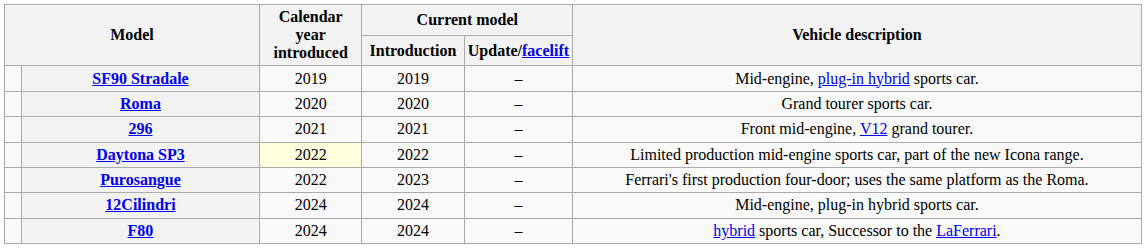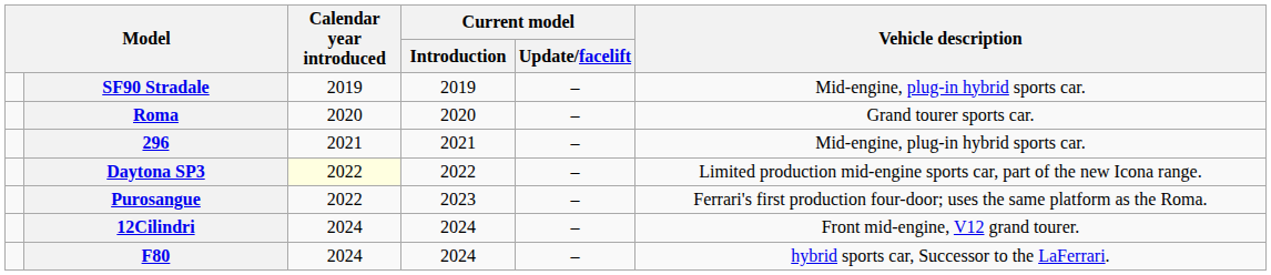 <table class="wikitable" style="text-align: center; width: 90%">
 <tr>
 <th colspan="2" rowspan="2">Model</th>
 <th rowspan="2" width="9%">Calendar year<br>introduced</th>
 <th scope="col" colspan=2>Current model</th>
 <th rowspan="2" width="50%" cellpadding="32px">Vehicle description</th>
 </tr>
 <tr>
 <th width="9%">Introduction</th>
 <th width="9%">Update/<a href='#'>facelift</a></th>
 </tr>
 <tr>
 <td><br></td>
 <th><a href='#'>SF90 Stradale</a></th>
 <td>2019</td>
 <td>2019</td>
 <td>–</td>
 <td>Mid-engine, <a href='#'>plug-in hybrid</a> sports car.</td>
 </tr>
 <tr>
 <td><br></td>
 <th><a href='#'>Roma</a></th>
 <td>2020</td>
 <td>2020</td>
 <td>–</td>
 <td>Grand tourer sports car.</td>
 </tr>
 <tr>
 <td><br></td>
 <th><a href='#'>296</a></th>
 <td>2021</td>
 <td>2021</td>
 <td>–</td>
-<td>Front mid-engine, <a href='#'>V12</a> grand tourer.</td>
+<td>Mid-engine, plug-in hybrid sports car.</td>
 </tr>
 <tr>
 <td><br></td>
 <th><a href='#'>Daytona SP3</a></th>
 <td style="background: lightyellow;">2022</td>
 <td>2022</td>
 <td>–</td>
 <td>Limited production mid-engine sports car, part of the new Icona range.</td>
 </tr>
 <tr>
 <td><br></td>
 <th><a href='#'>Purosangue</a></th>
 <td>2022</td>
 <td>2023</td>
 <td>–</td>
 <td>Ferrari's first production four-door; uses the same platform as the Roma.</td>
 </tr>
 <tr>
 <td><br></td>
 <th><a href='#'>12Cilindri</a></th>
 <td>2024</td>
 <td>2024</td>
 <td>–</td>
-<td>Mid-engine, plug-in hybrid sports car.</td>
+<td>Front mid-engine, <a href='#'>V12</a> grand tourer.</td>
 </tr>
 <tr>
 <td><br></td>
 <th><a href='#'>F80</a></th>
 <td>2024</td>
 <td>2024</td>
 <td>–</td>
 <td><a href='#'>hybrid</a> sports car, Successor to the <a href='#'>LaFerrari</a>.</td>
 </tr>
 </table>
